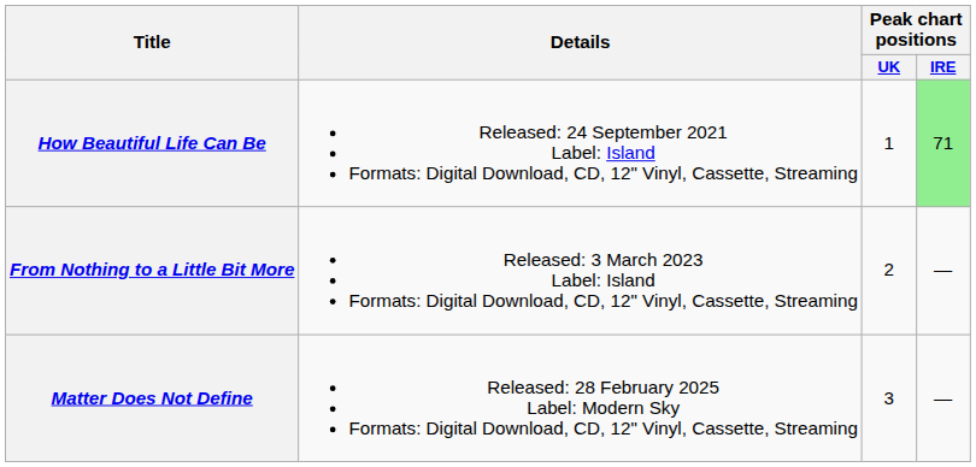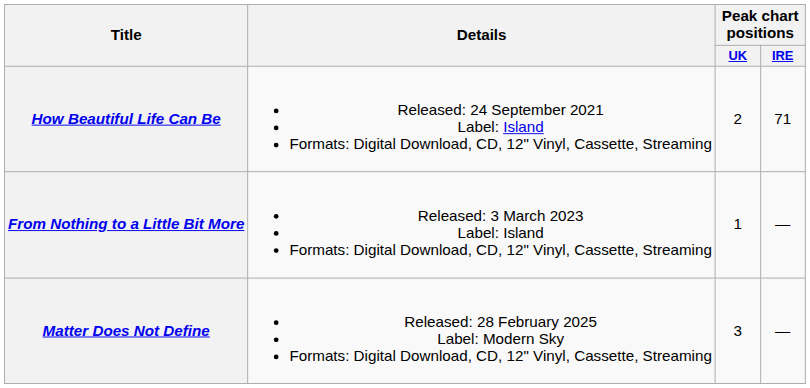 <table class="wikitable plainrowheaders" style="text-align:center;">
 <tr>
 <th scope="col" rowspan="2">Title</th>
 <th scope="col" rowspan="2">Details</th>
 <th scope="col" colspan="2">Peak chart positions</th>
 </tr>
 <tr>
 <th scope="col" style="width:3em;font-size:85%;"><a href='#'>UK</a><br></th>
 <th scope="col" style="width:3em;font-size:85%;"><a href='#'>IRE</a><br></th>
 </tr>
 <tr>
 <th scope="row"><em><a href='#'>How Beautiful Life Can Be</a></em></th>
 <td><br><ul><li>Released: 24 September 2021</li><li>Label: <a href='#'>Island</a></li><li>Formats: Digital Download, CD, 12" Vinyl, Cassette, Streaming</li></ul></td>
-<td>1</td>
-<td style="background: lightgreen;">71</td>
+<td>2</td>
+<td>71</td>
 </tr>
 <tr>
 <th scope="row"><em><a href='#'>From Nothing to a Little Bit More</a></em></th>
 <td><br><ul><li>Released: 3 March 2023</li><li>Label: Island</li><li>Formats: Digital Download, CD, 12" Vinyl, Cassette, Streaming</li></ul></td>
-<td>2</td>
+<td>1</td>
 <td>—</td>
 </tr>
 <tr>
 <th scope="row"><em><a href='#'>Matter Does Not Define</a></em></th>
 <td><br><ul><li>Released: 28 February 2025</li><li>Label: Modern Sky</li><li>Formats: Digital Download, CD, 12" Vinyl, Cassette, Streaming</li></ul></td>
 <td>3</td>
 <td>—</td>
 </tr>
 </table>
